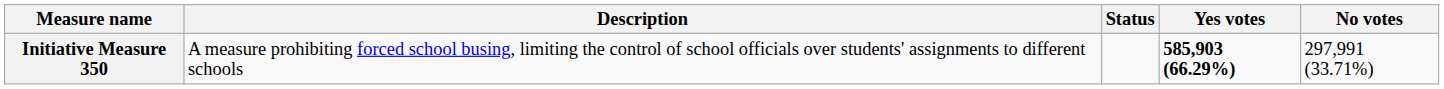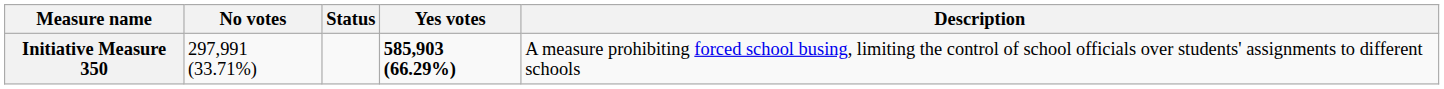 <table class="wikitable sortable plainrowheaders">
 <tr>
 <th scope=col>Measure name</th>
-<th scope=col class=unsortable>Description</th>
+<th scope=col>No votes</th>
 <th scope=col>Status</th>
 <th scope=col>Yes votes</th>
-<th scope=col>No votes</th>
+<th scope=col class=unsortable>Description</th>
 </tr>
 <tr>
 <th scope=row>Initiative Measure 350</th>
-<td>A measure prohibiting <a href='#'>forced school busing</a>, limiting the control of school officials over students' assignments to different schools</td>
+<td>297,991 (33.71%)</td>
 <td></td>
 <td><strong>585,903 (66.29%)</strong></td>
-<td>297,991 (33.71%)</td>
+<td>A measure prohibiting <a href='#'>forced school busing</a>, limiting the control of school officials over students' assignments to different schools</td>
 </tr>
 </table>
